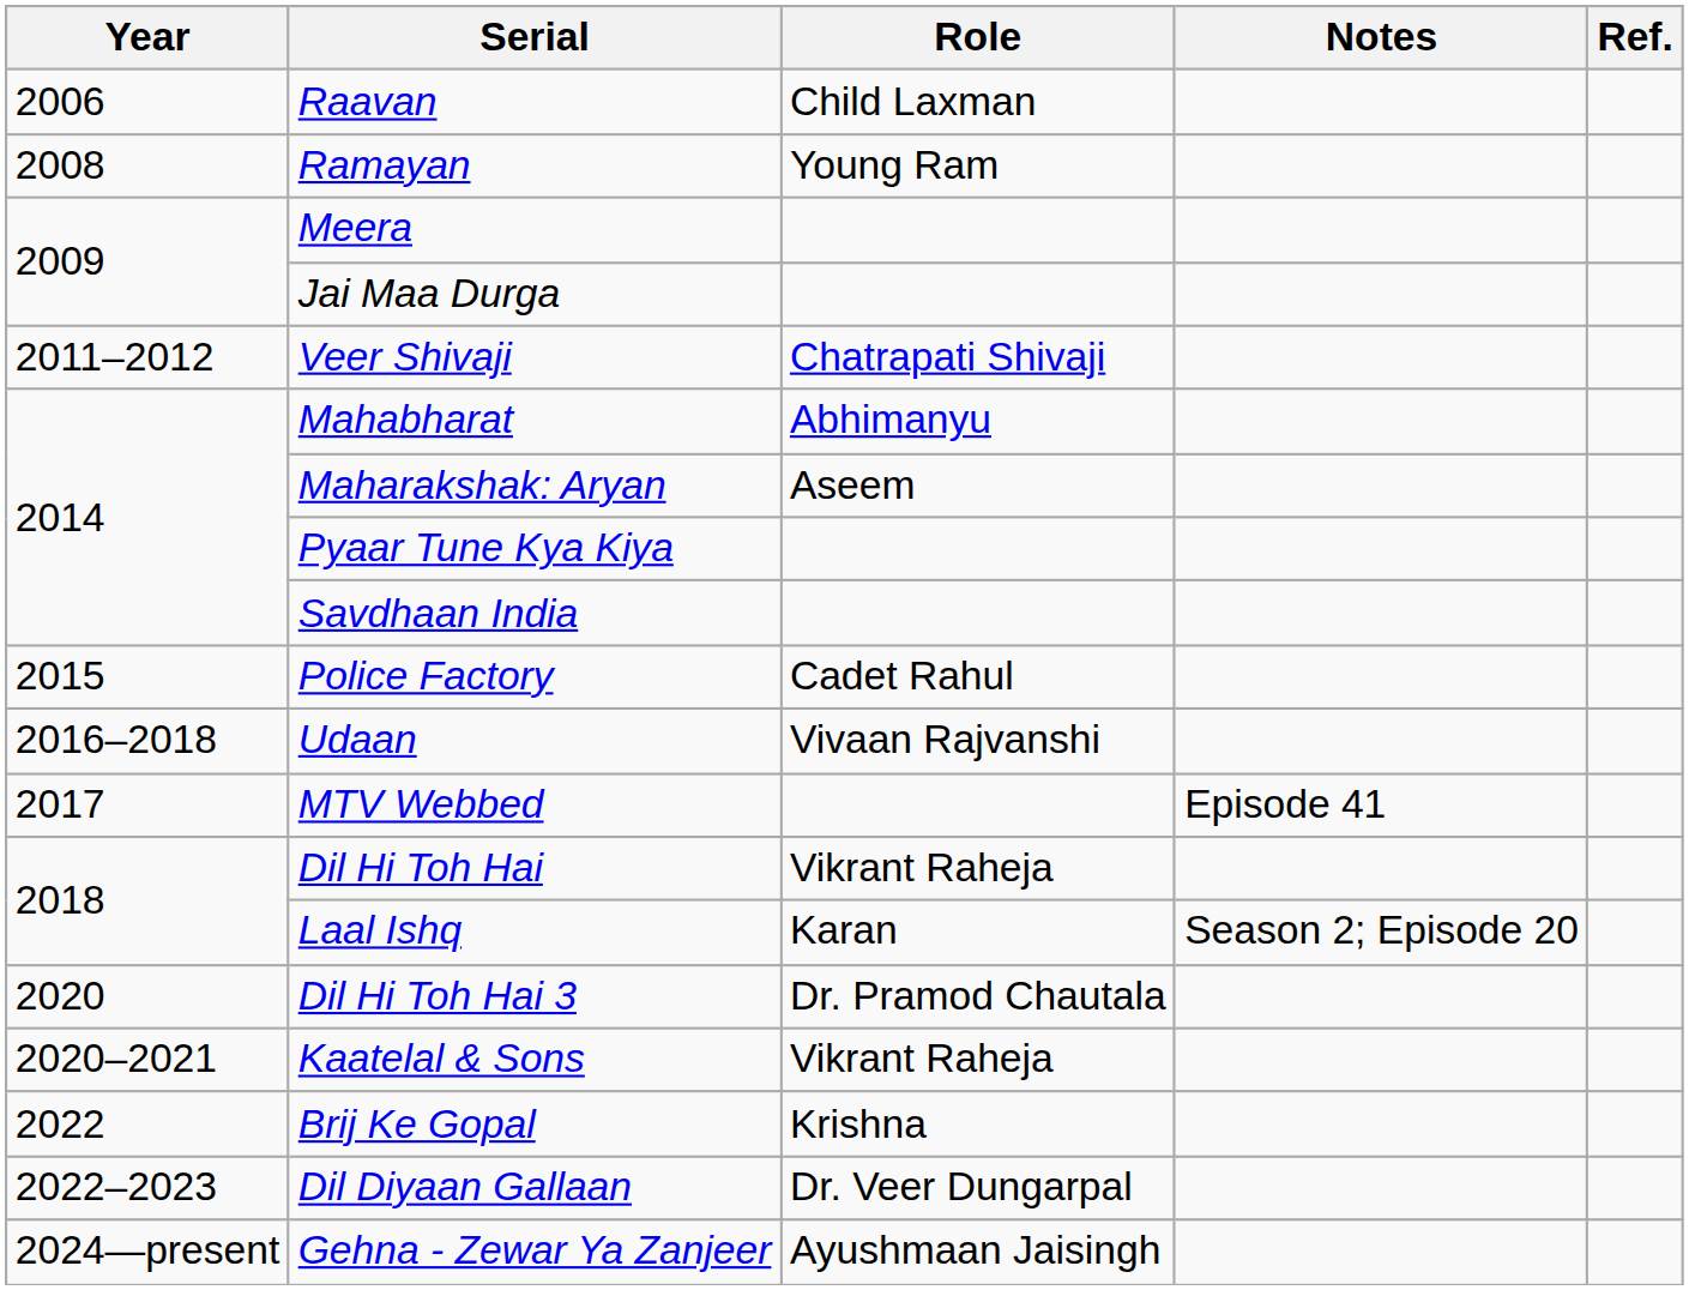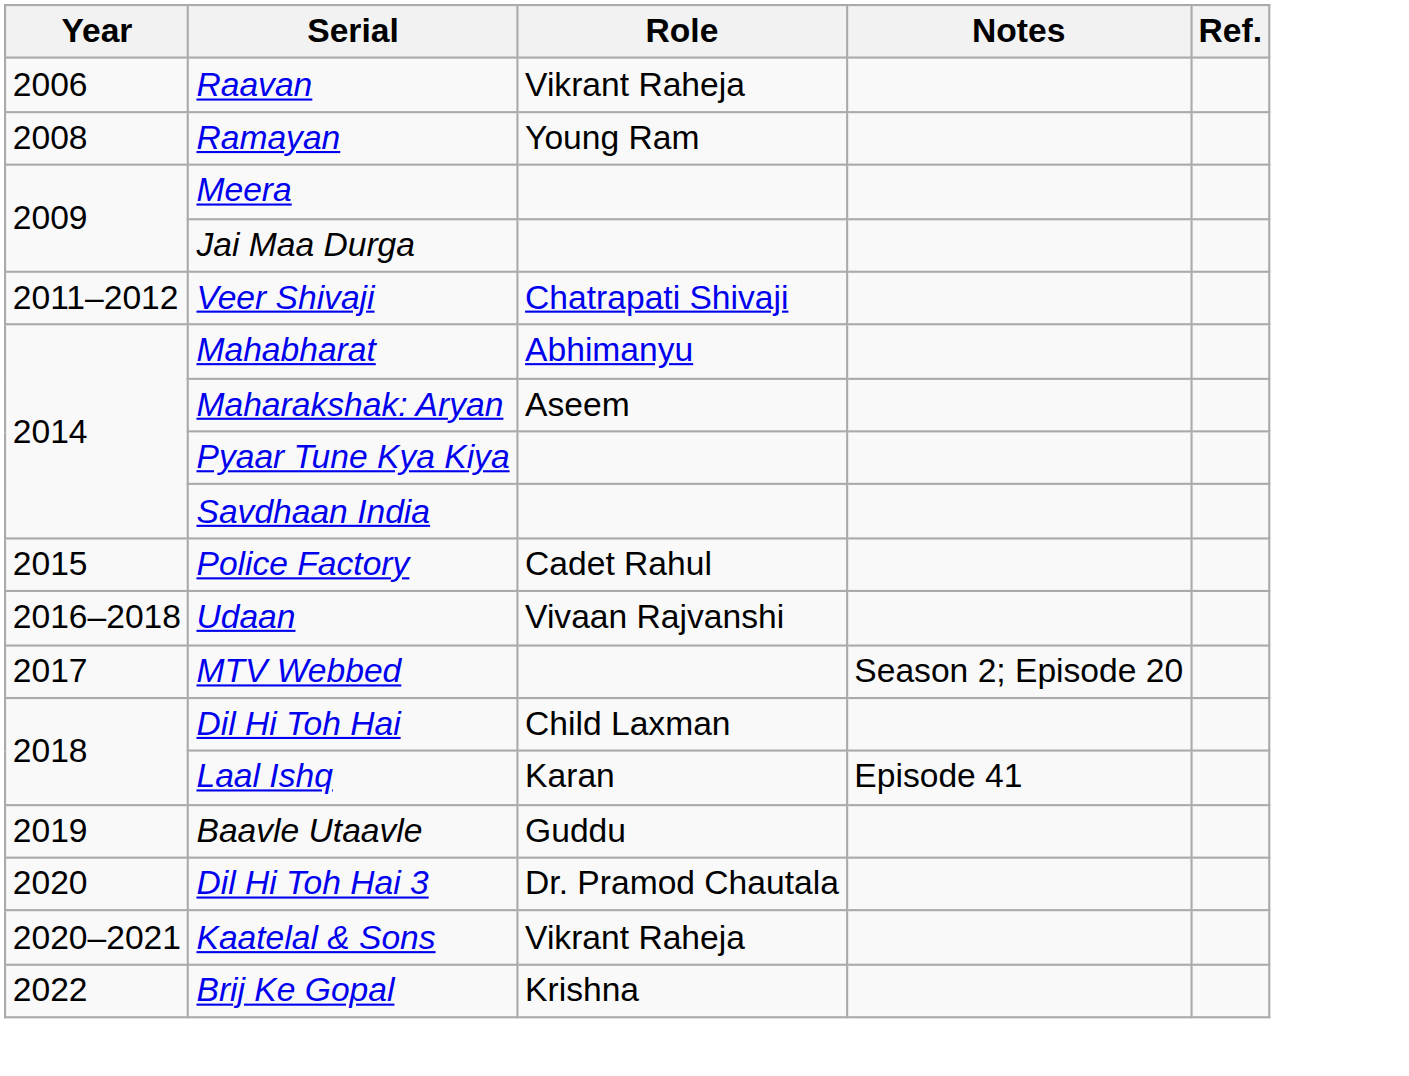 <table class="wikitable sortable">
 <tr>
 <th>Year</th>
 <th>Serial</th>
 <th>Role</th>
 <th>Notes</th>
 <th>Ref.</th>
 </tr>
 <tr>
 <td>2006</td>
 <td><em><a href='#'>Raavan</a></em></td>
-<td>Child Laxman</td>
+<td>Vikrant Raheja</td>
 <td></td>
 <td></td>
 </tr>
 <tr>
 <td>2008</td>
 <td><em><a href='#'>Ramayan</a></em></td>
 <td>Young Ram</td>
 <td></td>
 <td></td>
 </tr>
 <tr>
 <td rowspan="2">2009</td>
 <td><em><a href='#'>Meera</a></em></td>
 <td></td>
 <td></td>
 <td></td>
 </tr>
 <tr>
 <td><em>Jai Maa Durga</em></td>
 <td></td>
 <td></td>
 <td></td>
 </tr>
 <tr>
 <td>2011–2012</td>
 <td><em><a href='#'>Veer Shivaji</a></em></td>
 <td><a href='#'>Chatrapati Shivaji</a></td>
 <td></td>
 <td></td>
 </tr>
 <tr>
 <td rowspan="4">2014</td>
 <td><em><a href='#'>Mahabharat</a></em></td>
 <td><a href='#'>Abhimanyu</a></td>
 <td></td>
 <td></td>
 </tr>
 <tr>
 <td><em><a href='#'>Maharakshak: Aryan</a></em></td>
 <td>Aseem</td>
 <td></td>
 <td></td>
 </tr>
 <tr>
 <td><em><a href='#'>Pyaar Tune Kya Kiya</a></em></td>
 <td></td>
 <td></td>
 <td></td>
 </tr>
 <tr>
 <td><em><a href='#'>Savdhaan India</a> </em></td>
 <td></td>
 <td></td>
 <td></td>
 </tr>
 <tr>
 <td>2015</td>
 <td><em><a href='#'>Police Factory</a></em></td>
 <td>Cadet Rahul</td>
 <td></td>
 <td></td>
 </tr>
 <tr>
 <td>2016–2018</td>
 <td><em><a href='#'>Udaan</a></em></td>
 <td>Vivaan Rajvanshi</td>
 <td></td>
 <td></td>
 </tr>
 <tr>
 <td>2017</td>
 <td><em><a href='#'>MTV Webbed</a></em></td>
 <td></td>
-<td>Episode 41</td>
+<td>Season 2; Episode 20</td>
 <td></td>
 </tr>
 <tr>
 <td rowspan="2">2018</td>
 <td><em><a href='#'>Dil Hi Toh Hai</a></em></td>
-<td>Vikrant Raheja</td>
+<td>Child Laxman</td>
 <td></td>
 <td></td>
 </tr>
 <tr>
 <td><em><a href='#'>Laal Ishq</a></em></td>
 <td>Karan</td>
-<td>Season 2; Episode 20</td>
+<td>Episode 41</td>
+<td></td>
+</tr>
+<tr>
+<td>2019</td>
+<td><em>Baavle Utaavle</em></td>
+<td>Guddu</td>
+<td></td>
 <td></td>
 </tr>
 <tr>
 <td>2020</td>
 <td><em><a href='#'>Dil Hi Toh Hai 3</a></em></td>
 <td>Dr. Pramod Chautala</td>
 <td></td>
 <td></td>
 </tr>
 <tr>
 <td>2020–2021</td>
 <td><em><a href='#'>Kaatelal & Sons</a></em></td>
 <td>Vikrant Raheja</td>
 <td></td>
 <td></td>
 </tr>
 <tr>
 <td>2022</td>
 <td><em><a href='#'>Brij Ke Gopal</a></em></td>
 <td>Krishna</td>
 <td></td>
 <td></td>
 </tr>
-<tr>
-<td>2022–2023</td>
-<td><em><a href='#'>Dil Diyaan Gallaan</a></em></td>
-<td>Dr. Veer Dungarpal</td>
-<td></td>
-<td></td>
-</tr>
-<tr>
-<td>2024—present</td>
-<td><em><a href='#'>Gehna - Zewar Ya Zanjeer</a></em></td>
-<td>Ayushmaan Jaisingh</td>
-<td></td>
-<td></td>
-</tr>
 </table>
